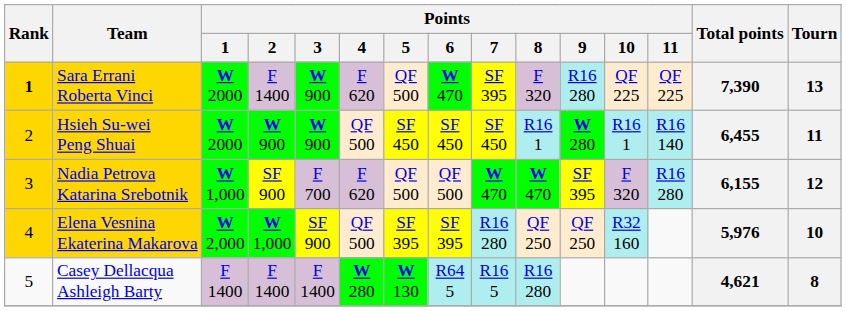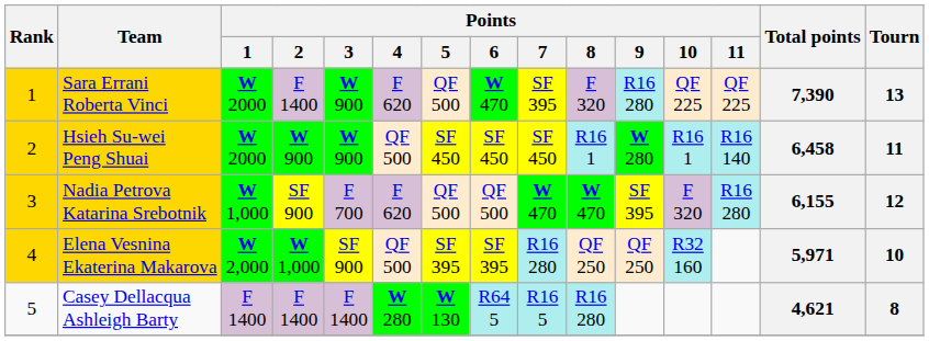 <table class=wikitable style=font-size:90%;text-align:center>
 <tr>
 <th rowspan=2>Rank</th>
 <th rowspan=2>Team</th>
 <th colspan=11>Points</th>
 <th rowspan=2>Total points</th>
 <th rowspan=2>Tourn</th>
 </tr>
 <tr>
 <th width=30>1</th>
 <th width=30>2</th>
 <th width=30>3</th>
 <th width=30>4</th>
 <th width=30>5</th>
 <th width=30>6</th>
 <th width=30>7</th>
 <th width=30>8</th>
 <th width=30>9</th>
 <th width=30>10</th>
 <th width=30>11</th>
 </tr>
 <tr>
-<td bgcolor=gold><strong>1</strong></td>
+<td bgcolor=gold>1</td>
 <td align=left bgcolor=gold> <a href='#'>Sara Errani</a> <br>  <a href='#'>Roberta Vinci</a></td>
 <td bgcolor=lime><a href='#'><strong>W</strong></a><br>2000</td>
 <td bgcolor=#D8BFD8><a href='#'>F</a><br>1400</td>
 <td bgcolor=lime><strong><a href='#'>W</a></strong><br>900</td>
 <td bgcolor=#D8BFD8><a href='#'>F</a><br>620</td>
 <td bgcolor=#ffebcd><a href='#'>QF</a><br>500</td>
 <td bgcolor=lime><strong><a href='#'>W</a></strong><br>470</td>
 <td bgcolor=#FFFF00><a href='#'>SF</a><br>395</td>
 <td bgcolor=#D8BFD8><a href='#'>F</a><br>320</td>
 <td bgcolor=#afeeee><a href='#'>R16</a><br>280</td>
 <td bgcolor=#ffebcd><a href='#'>QF</a><br>225</td>
 <td bgcolor=#ffebcd><a href='#'>QF</a><br>225</td>
 <th>7,390</th>
 <th>13</th>
 </tr>
 <tr>
 <td bgcolor=gold>2</td>
 <td align=left bgcolor=gold> <a href='#'>Hsieh Su-wei</a>  <br>   <a href='#'>Peng Shuai</a></td>
 <td bgcolor=lime><a href='#'><strong>W</strong></a><br>2000</td>
 <td bgcolor=lime><strong><a href='#'>W</a></strong><br>900</td>
 <td bgcolor=lime><strong><a href='#'>W</a></strong><br>900</td>
 <td bgcolor=#ffebcd><a href='#'>QF</a><br>500</td>
 <td bgcolor=#FFFF00><a href='#'>SF</a><br>450</td>
 <td bgcolor=#FFFF00><a href='#'>SF</a><br>450</td>
 <td bgcolor=#FFFF00><a href='#'>SF</a><br>450</td>
 <td bgcolor=#afeeee><a href='#'>R16</a><br>1</td>
 <td bgcolor=lime><a href='#'><strong>W</strong></a><br>280</td>
 <td bgcolor=#afeeee><a href='#'>R16</a><br>1</td>
 <td bgcolor=#afeeee><a href='#'>R16</a><br>140</td>
-<th>6,455</th>
+<th>6,458</th>
 <th>11</th>
 </tr>
 <tr>
 <td bgcolor=gold>3</td>
 <td align=left bgcolor=gold> <a href='#'>Nadia Petrova</a> <br>  <a href='#'>Katarina Srebotnik</a></td>
 <td bgcolor=lime><a href='#'><strong>W</strong></a><br>1,000</td>
 <td bgcolor=#FFFF00><a href='#'>SF</a><br>900</td>
 <td bgcolor=#D8BFD8><a href='#'>F</a><br>700</td>
 <td bgcolor=#D8BFD8><a href='#'>F</a><br>620</td>
 <td bgcolor=#ffebcd><a href='#'>QF</a><br>500</td>
 <td bgcolor=#ffebcd><a href='#'>QF</a><br>500</td>
 <td bgcolor=lime><strong><a href='#'>W</a></strong><br>470</td>
 <td bgcolor=lime><strong><a href='#'>W</a></strong><br>470</td>
 <td bgcolor=#FFFF00><a href='#'>SF</a><br>395</td>
 <td bgcolor=#D8BFD8><a href='#'>F</a><br>320</td>
 <td bgcolor=#afeeee><a href='#'>R16</a><br>280</td>
 <th>6,155</th>
 <th>12</th>
 </tr>
 <tr>
 <td bgcolor=gold>4</td>
 <td align=left bgcolor=gold> <a href='#'>Elena Vesnina</a> <br>  <a href='#'>Ekaterina Makarova</a></td>
 <td bgcolor=lime><a href='#'><strong>W</strong></a><br>2,000</td>
 <td bgcolor=lime><a href='#'><strong>W</strong></a><br>1,000</td>
 <td bgcolor=#FFFF00><a href='#'>SF</a><br>900</td>
 <td bgcolor=#ffebcd><a href='#'>QF</a><br>500</td>
 <td bgcolor=#FFFF00><a href='#'>SF</a><br>395</td>
 <td bgcolor=#FFFF00><a href='#'>SF</a><br>395</td>
 <td bgcolor=#afeeee><a href='#'>R16</a><br>280</td>
 <td bgcolor=#ffebcd><a href='#'>QF</a><br>250</td>
 <td bgcolor=#ffebcd><a href='#'>QF</a><br>250</td>
 <td bgcolor=#afeeee><a href='#'>R32</a><br>160</td>
 <td></td>
-<th>5,976</th>
+<th>5,971</th>
 <th>10</th>
 </tr>
 <tr>
 <td style="background:">5</td>
 <td align=left style="background:"> <a href='#'>Casey Dellacqua</a> <br>  <a href='#'>Ashleigh Barty</a></td>
 <td bgcolor=#D8BFD8><a href='#'>F</a><br>1400</td>
 <td bgcolor=#D8BFD8><a href='#'>F</a><br>1400</td>
 <td bgcolor=#D8BFD8><a href='#'>F</a><br>1400</td>
 <td bgcolor=lime><strong><a href='#'>W</a></strong><br>280</td>
 <td bgcolor=lime><strong><a href='#'>W</a></strong><br>130</td>
 <td bgcolor=#afeeee><a href='#'>R64</a><br>5</td>
 <td bgcolor=#afeeee><a href='#'>R16</a><br>5</td>
 <td bgcolor=#afeeee><a href='#'>R16</a><br>280</td>
 <td></td>
 <td></td>
 <td></td>
 <th>4,621</th>
 <th>8</th>
 </tr>
 <tr>
 </tr>
 </table>
